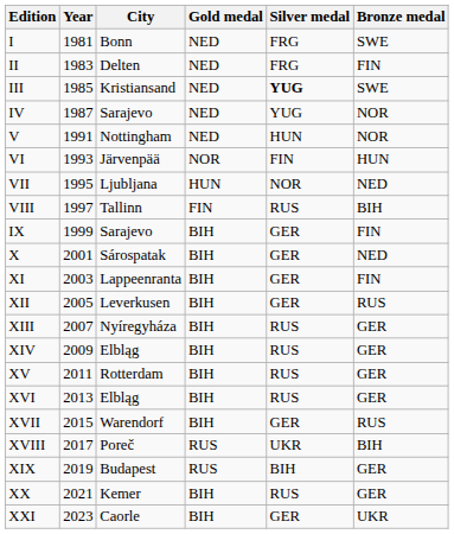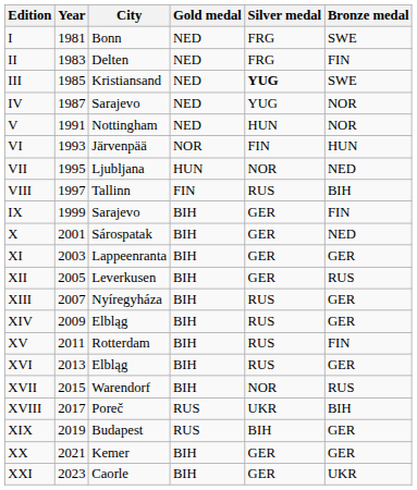 <table class=wikitable>
 <tr>
 <th>Edition</th>
 <th>Year</th>
 <th>City</th>
 <th>Gold medal</th>
 <th>Silver medal</th>
 <th>Bronze medal</th>
 </tr>
 <tr>
 <td>I</td>
 <td>1981</td>
 <td>Bonn</td>
 <td>NED</td>
 <td>FRG</td>
 <td>SWE</td>
 </tr>
 <tr>
 <td>II</td>
 <td>1983</td>
 <td>Delten</td>
 <td>NED</td>
 <td>FRG</td>
 <td>FIN</td>
 </tr>
 <tr>
 <td>III</td>
 <td>1985</td>
 <td>Kristiansand</td>
 <td>NED</td>
 <td><strong>YUG</strong></td>
 <td>SWE</td>
 </tr>
 <tr>
 <td>IV</td>
 <td>1987</td>
 <td>Sarajevo</td>
 <td>NED</td>
 <td>YUG</td>
 <td>NOR</td>
 </tr>
 <tr>
 <td>V</td>
 <td>1991</td>
 <td>Nottingham</td>
 <td>NED</td>
 <td>HUN</td>
 <td>NOR</td>
 </tr>
 <tr>
 <td>VI</td>
 <td>1993</td>
 <td>Järvenpää</td>
 <td>NOR</td>
 <td>FIN</td>
 <td>HUN</td>
 </tr>
 <tr>
 <td>VII</td>
 <td>1995</td>
 <td>Ljubljana</td>
 <td>HUN</td>
 <td>NOR</td>
 <td>NED</td>
 </tr>
 <tr>
 <td>VIII</td>
 <td>1997</td>
 <td>Tallinn</td>
 <td>FIN</td>
 <td>RUS</td>
 <td>BIH</td>
 </tr>
 <tr>
 <td>IX</td>
 <td>1999</td>
 <td>Sarajevo</td>
 <td>BIH</td>
 <td>GER</td>
 <td>FIN</td>
 </tr>
 <tr>
 <td>X</td>
 <td>2001</td>
 <td>Sárospatak</td>
 <td>BIH</td>
 <td>GER</td>
 <td>NED</td>
 </tr>
 <tr>
 <td>XI</td>
 <td>2003</td>
 <td>Lappeenranta</td>
 <td>BIH</td>
 <td>GER</td>
-<td>FIN</td>
+<td>GER</td>
 </tr>
 <tr>
 <td>XII</td>
 <td>2005</td>
 <td>Leverkusen</td>
 <td>BIH</td>
 <td>GER</td>
 <td>RUS</td>
 </tr>
 <tr>
 <td>XIII</td>
 <td>2007</td>
 <td>Nyíregyháza</td>
 <td>BIH</td>
 <td>RUS</td>
 <td>GER</td>
 </tr>
 <tr>
 <td>XIV</td>
 <td>2009</td>
 <td>Elbląg</td>
 <td>BIH</td>
 <td>RUS</td>
 <td>GER</td>
 </tr>
 <tr>
 <td>XV</td>
 <td>2011</td>
 <td>Rotterdam</td>
 <td>BIH</td>
 <td>RUS</td>
-<td>GER</td>
+<td>FIN</td>
 </tr>
 <tr>
 <td>XVI</td>
 <td>2013</td>
 <td>Elbląg</td>
 <td>BIH</td>
 <td>RUS</td>
 <td>GER</td>
 </tr>
 <tr>
 <td>XVII</td>
 <td>2015</td>
 <td>Warendorf</td>
 <td>BIH</td>
-<td>GER</td>
+<td>NOR</td>
 <td>RUS</td>
 </tr>
 <tr>
 <td>XVIII</td>
 <td>2017</td>
 <td>Poreč</td>
 <td>RUS</td>
 <td>UKR</td>
 <td>BIH</td>
 </tr>
 <tr>
 <td>XIX</td>
 <td>2019</td>
 <td>Budapest</td>
 <td>RUS</td>
 <td>BIH</td>
 <td>GER</td>
 </tr>
 <tr>
 <td>XX</td>
 <td>2021</td>
 <td>Kemer</td>
 <td>BIH</td>
-<td>RUS</td>
+<td>GER</td>
 <td>GER</td>
 </tr>
 <tr>
 <td>XXI</td>
 <td>2023</td>
 <td>Caorle</td>
 <td>BIH</td>
 <td>GER</td>
 <td>UKR</td>
 </tr>
 </table>
